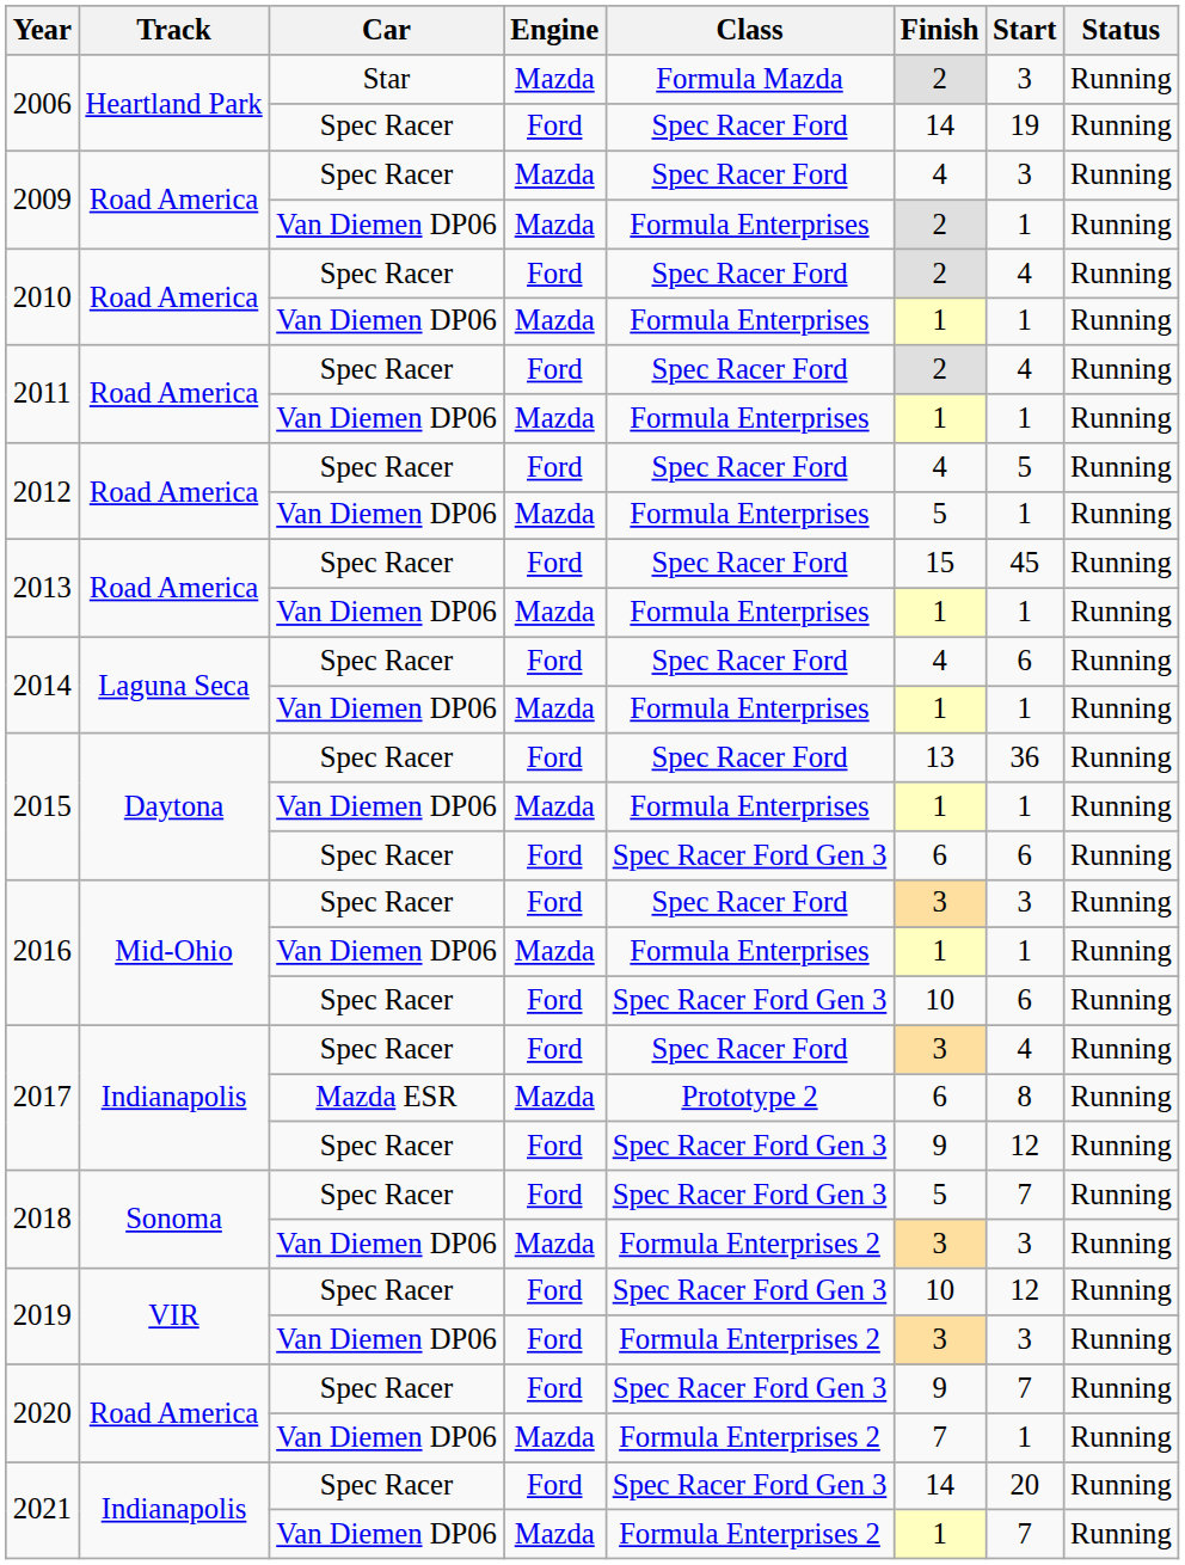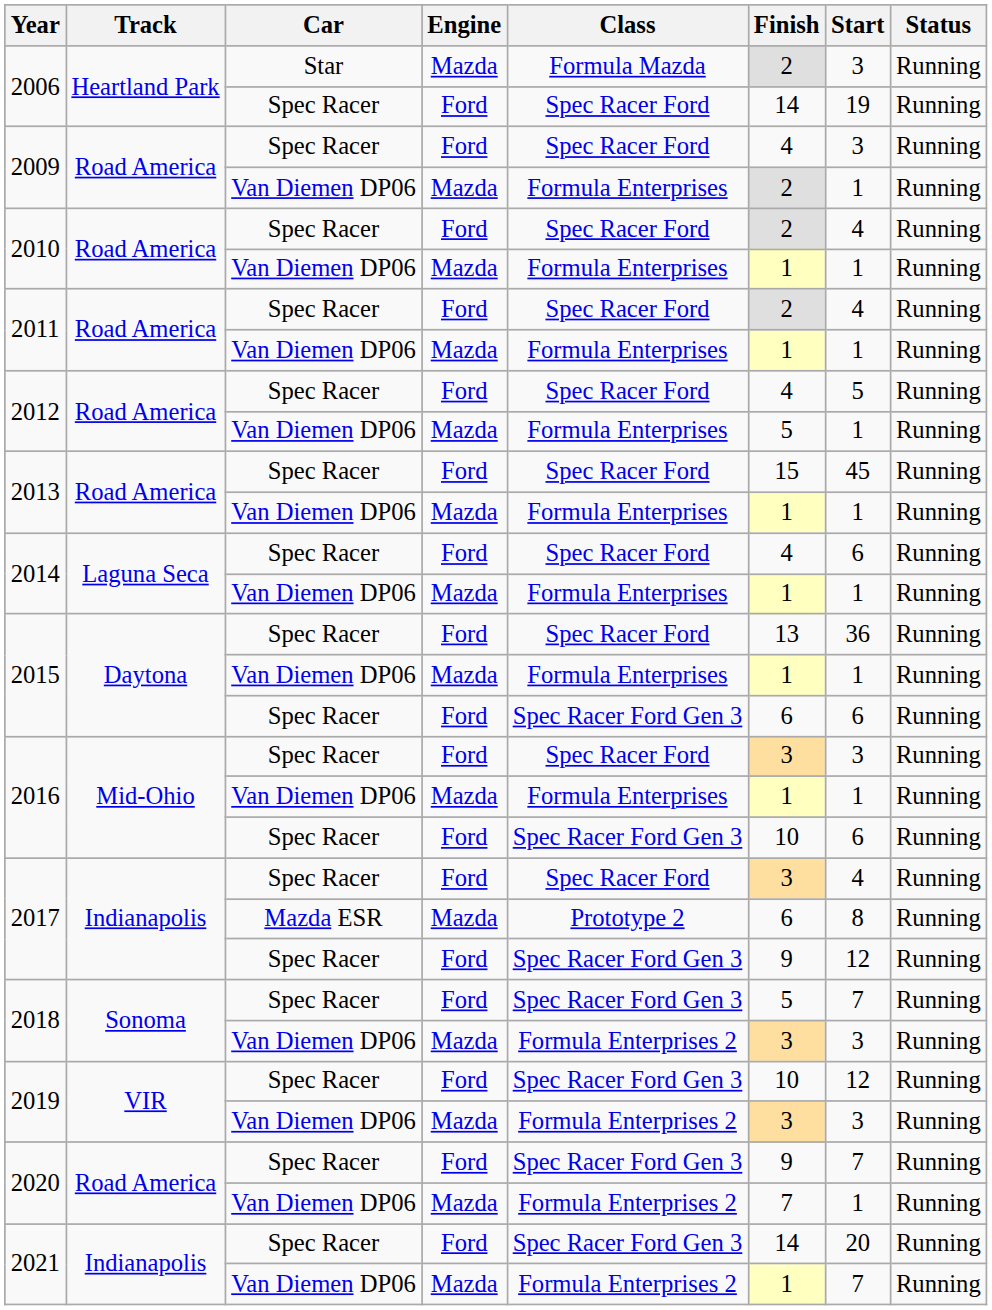 <table class="wikitable" style="text-align:center; font-size:90%">
 <tr>
 <th>Year</th>
 <th>Track</th>
 <th>Car</th>
 <th>Engine</th>
 <th>Class</th>
 <th>Finish</th>
 <th>Start</th>
 <th>Status</th>
 </tr>
 <tr>
 <td rowspan=2>2006</td>
 <td rowspan=2><a href='#'>Heartland Park</a></td>
 <td>Star</td>
 <td><a href='#'>Mazda</a></td>
 <td><a href='#'>Formula Mazda</a></td>
 <td style="background:#DFDFDF;">2</td>
 <td>3</td>
 <td>Running</td>
 </tr>
 <tr>
 <td>Spec Racer</td>
 <td><a href='#'>Ford</a></td>
 <td><a href='#'>Spec Racer Ford</a></td>
 <td>14</td>
 <td>19</td>
 <td>Running</td>
 </tr>
 <tr>
 <td rowspan=2>2009</td>
 <td rowspan=2><a href='#'>Road America</a></td>
 <td>Spec Racer</td>
-<td><a href='#'>Mazda</a></td>
+<td><a href='#'>Ford</a></td>
 <td><a href='#'>Spec Racer Ford</a></td>
 <td>4</td>
 <td>3</td>
 <td>Running</td>
 </tr>
 <tr>
 <td><a href='#'>Van Diemen</a> DP06</td>
 <td><a href='#'>Mazda</a></td>
 <td><a href='#'>Formula Enterprises</a></td>
 <td style="background:#DFDFDF;">2</td>
 <td>1</td>
 <td>Running</td>
 </tr>
 <tr>
 <td rowspan=2>2010</td>
 <td rowspan=2><a href='#'>Road America</a></td>
 <td>Spec Racer</td>
 <td><a href='#'>Ford</a></td>
 <td><a href='#'>Spec Racer Ford</a></td>
 <td style="background:#DFDFDF;">2</td>
 <td>4</td>
 <td>Running</td>
 </tr>
 <tr>
 <td><a href='#'>Van Diemen</a> DP06</td>
 <td><a href='#'>Mazda</a></td>
 <td><a href='#'>Formula Enterprises</a></td>
 <td style="background:#FFFFBF;">1</td>
 <td>1</td>
 <td>Running</td>
 </tr>
 <tr>
 <td rowspan=2>2011</td>
 <td rowspan=2><a href='#'>Road America</a></td>
 <td>Spec Racer</td>
 <td><a href='#'>Ford</a></td>
 <td><a href='#'>Spec Racer Ford</a></td>
 <td style="background:#DFDFDF;">2</td>
 <td>4</td>
 <td>Running</td>
 </tr>
 <tr>
 <td><a href='#'>Van Diemen</a> DP06</td>
 <td><a href='#'>Mazda</a></td>
 <td><a href='#'>Formula Enterprises</a></td>
 <td style="background:#FFFFBF;">1</td>
 <td>1</td>
 <td>Running</td>
 </tr>
 <tr>
 <td rowspan=2>2012</td>
 <td rowspan=2><a href='#'>Road America</a></td>
 <td>Spec Racer</td>
 <td><a href='#'>Ford</a></td>
 <td><a href='#'>Spec Racer Ford</a></td>
 <td>4</td>
 <td>5</td>
 <td>Running</td>
 </tr>
 <tr>
 <td><a href='#'>Van Diemen</a> DP06</td>
 <td><a href='#'>Mazda</a></td>
 <td><a href='#'>Formula Enterprises</a></td>
 <td>5</td>
 <td>1</td>
 <td>Running</td>
 </tr>
 <tr>
 <td rowspan=2>2013</td>
 <td rowspan=2><a href='#'>Road America</a></td>
 <td>Spec Racer</td>
 <td><a href='#'>Ford</a></td>
 <td><a href='#'>Spec Racer Ford</a></td>
 <td>15</td>
 <td>45</td>
 <td>Running</td>
 </tr>
 <tr>
 <td><a href='#'>Van Diemen</a> DP06</td>
 <td><a href='#'>Mazda</a></td>
 <td><a href='#'>Formula Enterprises</a></td>
 <td style="background:#FFFFBF;">1</td>
 <td>1</td>
 <td>Running</td>
 </tr>
 <tr>
 <td rowspan=2>2014</td>
 <td rowspan=2><a href='#'>Laguna Seca</a></td>
 <td>Spec Racer</td>
 <td><a href='#'>Ford</a></td>
 <td><a href='#'>Spec Racer Ford</a></td>
 <td>4</td>
 <td>6</td>
 <td>Running</td>
 </tr>
 <tr>
 <td><a href='#'>Van Diemen</a> DP06</td>
 <td><a href='#'>Mazda</a></td>
 <td><a href='#'>Formula Enterprises</a></td>
 <td style="background:#FFFFBF;">1</td>
 <td>1</td>
 <td>Running</td>
 </tr>
 <tr>
 <td rowspan=3>2015</td>
 <td rowspan=3><a href='#'>Daytona</a></td>
 <td>Spec Racer</td>
 <td><a href='#'>Ford</a></td>
 <td><a href='#'>Spec Racer Ford</a></td>
 <td>13</td>
 <td>36</td>
 <td>Running</td>
 </tr>
 <tr>
 <td><a href='#'>Van Diemen</a> DP06</td>
 <td><a href='#'>Mazda</a></td>
 <td><a href='#'>Formula Enterprises</a></td>
 <td style="background:#FFFFBF;">1</td>
 <td>1</td>
 <td>Running</td>
 </tr>
 <tr>
 <td>Spec Racer</td>
 <td><a href='#'>Ford</a></td>
 <td><a href='#'>Spec Racer Ford Gen 3</a></td>
 <td>6</td>
 <td>6</td>
 <td>Running</td>
 </tr>
 <tr>
 <td rowspan=3>2016</td>
 <td rowspan=3><a href='#'>Mid-Ohio</a></td>
 <td>Spec Racer</td>
 <td><a href='#'>Ford</a></td>
 <td><a href='#'>Spec Racer Ford</a></td>
 <td style="background:#FFDF9F;">3</td>
 <td>3</td>
 <td>Running</td>
 </tr>
 <tr>
 <td><a href='#'>Van Diemen</a> DP06</td>
 <td><a href='#'>Mazda</a></td>
 <td><a href='#'>Formula Enterprises</a></td>
 <td style="background:#FFFFBF;">1</td>
 <td>1</td>
 <td>Running</td>
 </tr>
 <tr>
 <td>Spec Racer</td>
 <td><a href='#'>Ford</a></td>
 <td><a href='#'>Spec Racer Ford Gen 3</a></td>
 <td>10</td>
 <td>6</td>
 <td>Running</td>
 </tr>
 <tr>
 <td rowspan=3>2017</td>
 <td rowspan=3><a href='#'>Indianapolis</a></td>
 <td>Spec Racer</td>
 <td><a href='#'>Ford</a></td>
 <td><a href='#'>Spec Racer Ford</a></td>
 <td style="background:#FFDF9F;">3</td>
 <td>4</td>
 <td>Running</td>
 </tr>
 <tr>
 <td><a href='#'>Mazda</a> ESR</td>
 <td><a href='#'>Mazda</a></td>
 <td><a href='#'> Prototype 2</a></td>
 <td>6</td>
 <td>8</td>
 <td>Running</td>
 </tr>
 <tr>
 <td>Spec Racer</td>
 <td><a href='#'>Ford</a></td>
 <td><a href='#'>Spec Racer Ford Gen 3</a></td>
 <td>9</td>
 <td>12</td>
 <td>Running</td>
 </tr>
 <tr>
 <td rowspan=2>2018</td>
 <td rowspan=2><a href='#'>Sonoma</a></td>
 <td>Spec Racer</td>
 <td><a href='#'>Ford</a></td>
 <td><a href='#'>Spec Racer Ford Gen 3</a></td>
 <td>5</td>
 <td>7</td>
 <td>Running</td>
 </tr>
 <tr>
 <td><a href='#'>Van Diemen</a> DP06</td>
 <td><a href='#'>Mazda</a></td>
 <td><a href='#'>Formula Enterprises 2</a></td>
 <td style="background:#FFDF9F;">3</td>
 <td>3</td>
 <td>Running</td>
 </tr>
 <tr>
 <td rowspan=2>2019</td>
 <td rowspan=2><a href='#'>VIR</a></td>
 <td>Spec Racer</td>
 <td><a href='#'>Ford</a></td>
 <td><a href='#'>Spec Racer Ford Gen 3</a></td>
 <td>10</td>
 <td>12</td>
 <td>Running</td>
 </tr>
 <tr>
 <td><a href='#'>Van Diemen</a> DP06</td>
-<td><a href='#'>Ford</a></td>
+<td><a href='#'>Mazda</a></td>
 <td><a href='#'>Formula Enterprises 2</a></td>
 <td style="background:#FFDF9F;">3</td>
 <td>3</td>
 <td>Running</td>
 </tr>
 <tr>
 <td rowspan=2>2020</td>
 <td rowspan=2><a href='#'>Road America</a></td>
 <td>Spec Racer</td>
 <td><a href='#'>Ford</a></td>
 <td><a href='#'>Spec Racer Ford Gen 3</a></td>
 <td>9</td>
 <td>7</td>
 <td>Running</td>
 </tr>
 <tr>
 <td><a href='#'>Van Diemen</a> DP06</td>
 <td><a href='#'>Mazda</a></td>
 <td><a href='#'>Formula Enterprises 2</a></td>
 <td>7</td>
 <td>1</td>
 <td>Running</td>
 </tr>
 <tr>
 <td rowspan=2>2021</td>
 <td rowspan=2><a href='#'>Indianapolis</a></td>
 <td>Spec Racer</td>
 <td><a href='#'>Ford</a></td>
 <td><a href='#'>Spec Racer Ford Gen 3</a></td>
 <td>14</td>
 <td>20</td>
 <td>Running</td>
 </tr>
 <tr>
 <td><a href='#'>Van Diemen</a> DP06</td>
 <td><a href='#'>Mazda</a></td>
 <td><a href='#'>Formula Enterprises 2</a></td>
 <td style="background:#FFFFBF;">1</td>
 <td>7</td>
 <td>Running</td>
 </tr>
 </table>
